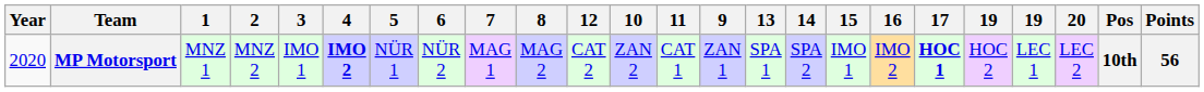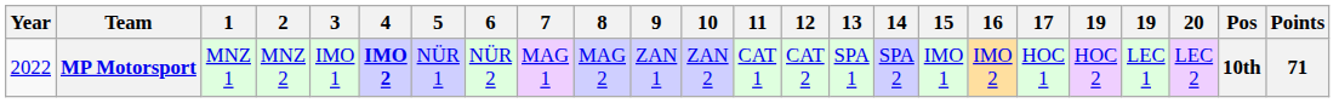 <table class="wikitable" style="text-align:center; font-size:85%">
 <tr>
 <th>Year</th>
 <th>Team</th>
 <th>1</th>
 <th>2</th>
 <th>3</th>
 <th>4</th>
 <th>5</th>
 <th>6</th>
 <th>7</th>
 <th>8</th>
-<th>12</th>
+<th>9</th>
 <th>10</th>
 <th>11</th>
-<th>9</th>
+<th>12</th>
 <th>13</th>
 <th>14</th>
 <th>15</th>
 <th>16</th>
 <th>17</th>
 <th>19</th>
 <th>19</th>
 <th>20</th>
 <th>Pos</th>
 <th>Points</th>
 </tr>
 <tr>
-<td><a href='#'>2020</a></td>
+<td><a href='#'>2022</a></td>
 <th nowrap><a href='#'>MP Motorsport</a></th>
 <td style="background:#DFFFDF;"><a href='#'>MNZ<br>1</a><br></td>
 <td style="background:#DFFFDF;"><a href='#'>MNZ<br>2</a><br></td>
 <td style="background:#DFFFDF;"><a href='#'>IMO<br>1</a><br></td>
 <td style="background:#CFCFFF;"><strong><a href='#'>IMO<br>2</a><br></strong></td>
 <td style="background:#CFCFFF;"><a href='#'>NÜR<br>1</a><br></td>
 <td style="background:#DFFFDF;"><a href='#'>NÜR<br>2</a><br></td>
 <td style="background:#EFCFFF;"><a href='#'>MAG<br>1</a><br></td>
 <td style="background:#CFCFFF;"><a href='#'>MAG<br>2</a><br></td>
-<td style="background:#DFFFDF;"><a href='#'>CAT<br>2</a><br></td>
+<td style="background:#CFCFFF;"><a href='#'>ZAN<br>1</a><br></td>
 <td style="background:#CFCFFF;"><a href='#'>ZAN<br>2</a><br></td>
 <td style="background:#DFFFDF;"><a href='#'>CAT<br>1</a><br></td>
-<td style="background:#CFCFFF;"><a href='#'>ZAN<br>1</a><br></td>
+<td style="background:#DFFFDF;"><a href='#'>CAT<br>2</a><br></td>
 <td style="background:#DFFFDF;"><a href='#'>SPA<br>1</a><br></td>
 <td style="background:#CFCFFF;"><a href='#'>SPA<br>2</a><br></td>
 <td style="background:#DFFFDF;"><a href='#'>IMO<br>1</a><br></td>
 <td style="background:#FFDF9F;"><a href='#'>IMO<br>2</a><br></td>
-<td style="background:#DFFFDF;"><strong><a href='#'>HOC<br>1</a><br></strong></td>
+<td style="background:#DFFFDF;"><a href='#'>HOC<br>1</a><br></td>
 <td style="background:#EFCFFF;"><a href='#'>HOC<br>2</a><br></td>
 <td style="background:#DFFFDF;"><a href='#'>LEC<br>1</a><br></td>
 <td style="background:#EFCFFF;"><a href='#'>LEC<br>2</a><br></td>
 <th>10th</th>
-<th>56</th>
+<th>71</th>
 </tr>
 </table>
